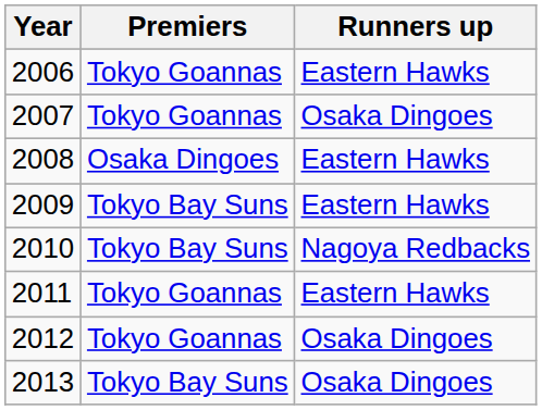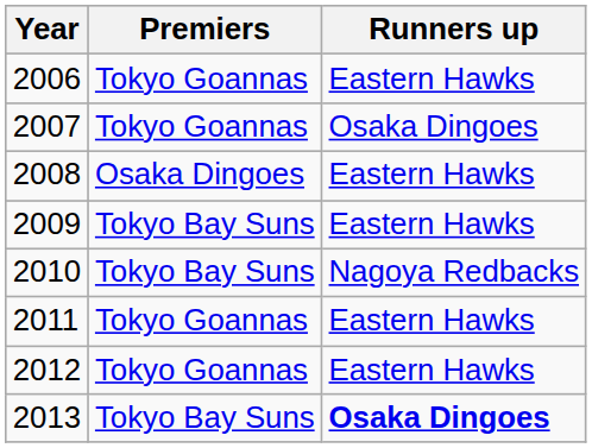 <table class="wikitable">
 <tr>
 <th>Year</th>
 <th>Premiers</th>
 <th>Runners up</th>
 </tr>
 <tr>
 <td>2006</td>
 <td><a href='#'>Tokyo Goannas</a></td>
 <td><a href='#'>Eastern Hawks</a></td>
 </tr>
 <tr>
 <td>2007</td>
 <td><a href='#'>Tokyo Goannas</a></td>
 <td><a href='#'>Osaka Dingoes</a></td>
 </tr>
 <tr>
 <td>2008</td>
 <td><a href='#'>Osaka Dingoes</a></td>
 <td><a href='#'>Eastern Hawks</a></td>
 </tr>
 <tr>
 <td>2009</td>
 <td><a href='#'>Tokyo Bay Suns</a></td>
 <td><a href='#'>Eastern Hawks</a></td>
 </tr>
 <tr>
 <td>2010</td>
 <td><a href='#'>Tokyo Bay Suns</a></td>
 <td><a href='#'>Nagoya Redbacks</a></td>
 </tr>
 <tr>
 <td>2011</td>
 <td><a href='#'>Tokyo Goannas</a></td>
 <td><a href='#'>Eastern Hawks</a></td>
 </tr>
 <tr>
 <td>2012</td>
 <td><a href='#'>Tokyo Goannas</a></td>
-<td><a href='#'>Osaka Dingoes</a></td>
+<td><a href='#'>Eastern Hawks</a></td>
 </tr>
 <tr>
 <td>2013</td>
 <td><a href='#'>Tokyo Bay Suns</a></td>
-<td><a href='#'>Osaka Dingoes</a></td>
+<td><strong><a href='#'>Osaka Dingoes</a></strong></td>
 </tr>
 </table>
